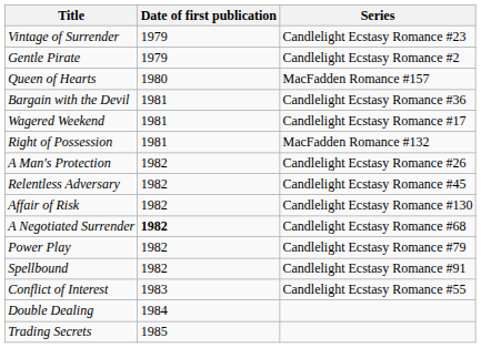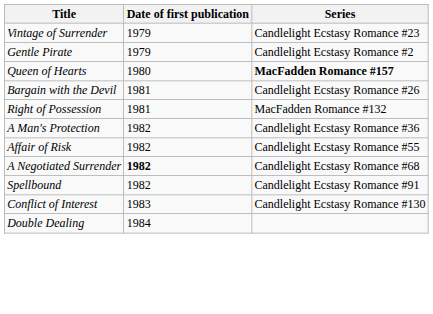 <table class="wikitable sortable mw-collapsible">
 <tr>
 <th>Title</th>
 <th>Date of first publication</th>
 <th>Series</th>
 </tr>
 <tr>
 <td><em>Vintage of Surrender</em></td>
 <td>1979</td>
 <td>Candlelight Ecstasy Romance #23</td>
 </tr>
 <tr>
 <td><em>Gentle Pirate</em></td>
 <td>1979</td>
 <td>Candlelight Ecstasy Romance #2</td>
 </tr>
 <tr>
 <td><em>Queen of Hearts</em></td>
 <td>1980</td>
-<td>MacFadden Romance #157</td>
+<td><strong>MacFadden Romance #157</strong></td>
 </tr>
 <tr>
 <td><em>Bargain with the Devil</em></td>
 <td>1981</td>
-<td>Candlelight Ecstasy Romance #36</td>
-</tr>
-<tr>
-<td><em>Wagered Weekend</em></td>
-<td>1981</td>
-<td>Candlelight Ecstasy Romance #17</td>
+<td>Candlelight Ecstasy Romance #26</td>
 </tr>
 <tr>
 <td><em>Right of Possession</em></td>
 <td>1981</td>
 <td>MacFadden Romance #132</td>
 </tr>
 <tr>
 <td><em>A Man's Protection</em></td>
 <td>1982</td>
-<td>Candlelight Ecstasy Romance #26</td>
-</tr>
-<tr>
-<td><em>Relentless Adversary</em></td>
-<td>1982</td>
-<td>Candlelight Ecstasy Romance #45</td>
+<td>Candlelight Ecstasy Romance #36</td>
 </tr>
 <tr>
 <td><em>Affair of Risk</em></td>
 <td>1982</td>
-<td>Candlelight Ecstasy Romance #130</td>
+<td>Candlelight Ecstasy Romance #55</td>
 </tr>
 <tr>
 <td><em>A Negotiated Surrender</em></td>
 <td><strong>1982</strong></td>
 <td>Candlelight Ecstasy Romance #68</td>
-</tr>
-<tr>
-<td><em>Power Play</em></td>
-<td>1982</td>
-<td>Candlelight Ecstasy Romance #79</td>
 </tr>
 <tr>
 <td><em>Spellbound</em></td>
 <td>1982</td>
 <td>Candlelight Ecstasy Romance #91</td>
 </tr>
 <tr>
 <td><em>Conflict of Interest</em></td>
 <td>1983</td>
-<td>Candlelight Ecstasy Romance #55</td>
+<td>Candlelight Ecstasy Romance #130</td>
 </tr>
 <tr>
 <td><em>Double Dealing</em></td>
 <td>1984</td>
 <td></td>
 </tr>
-<tr>
-<td><em>Trading Secrets</em></td>
-<td>1985</td>
-<td></td>
-</tr>
 </table>
